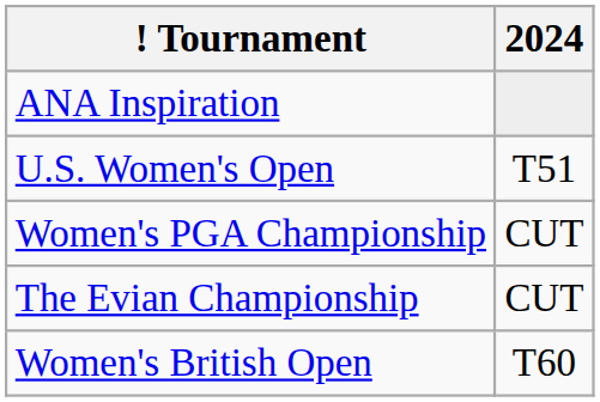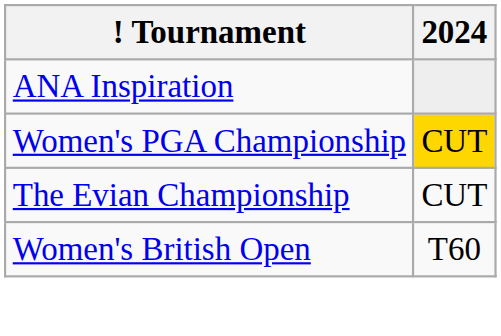 <table class="wikitable" style="font-size:95%;text-align:center;">
 <tr>
 <th>! Tournament</th>
 <th>2024</th>
 </tr>
 <tr>
 <td align=left><a href='#'>ANA Inspiration</a></td>
 <td style="background:#eeeeee;"></td>
 </tr>
 <tr>
-<td align=left><a href='#'>U.S. Women's Open</a></td>
-<td>T51</td>
-</tr>
-<tr>
 <td align=left><a href='#'>Women's PGA Championship</a></td>
-<td>CUT</td>
+<td style="background: gold;">CUT</td>
 </tr>
 <tr>
 <td align=left><a href='#'>The Evian Championship</a></td>
 <td>CUT</td>
 </tr>
 <tr>
 <td align=left><a href='#'>Women's British Open</a></td>
 <td>T60</td>
 </tr>
 </table>
